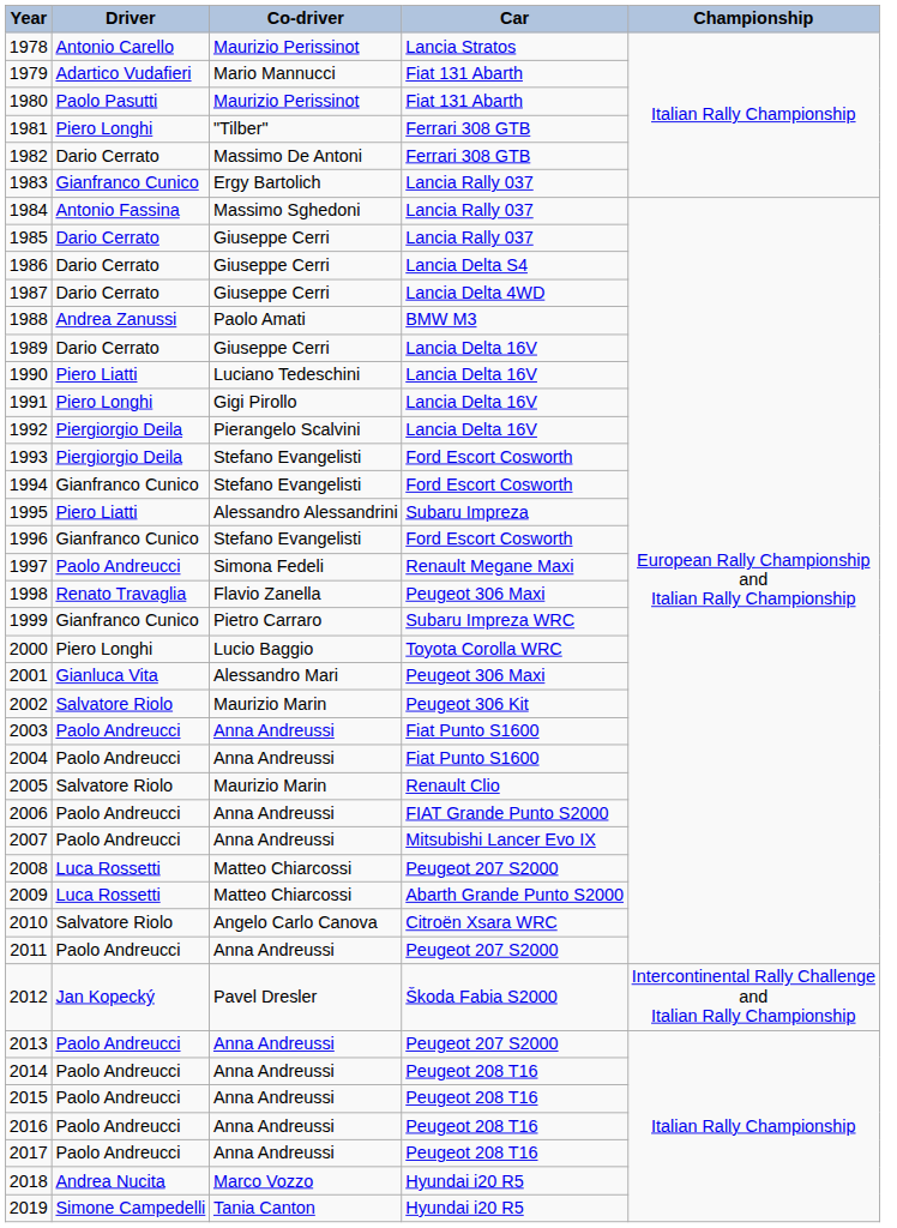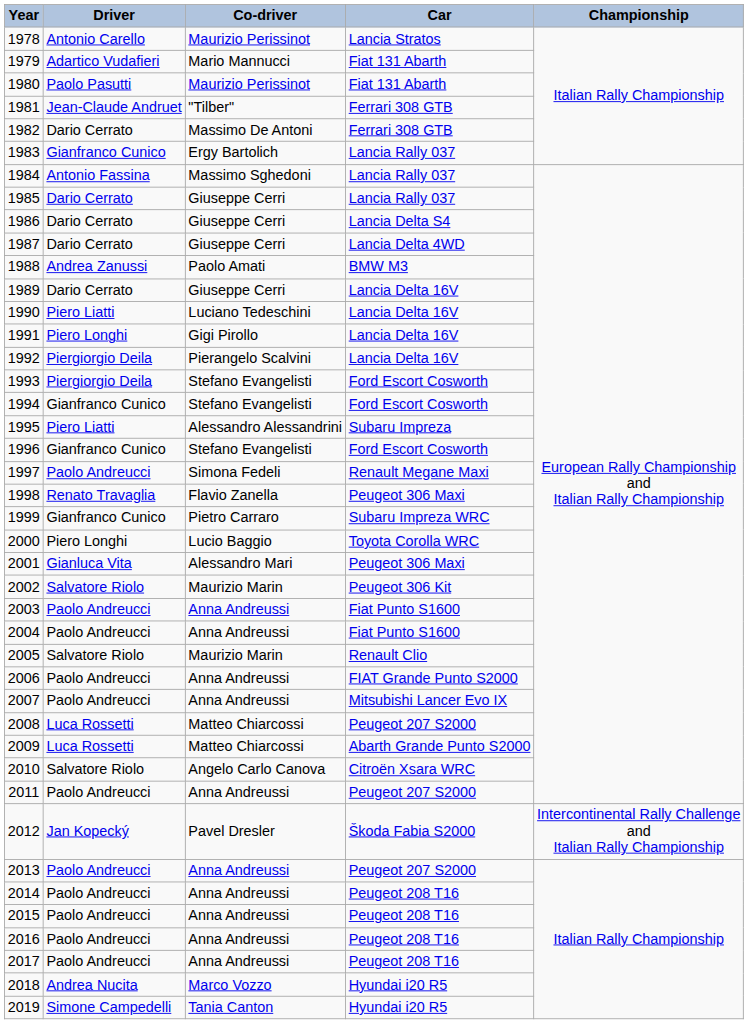 <table class="wikitable" width= style="font-size: 100%">
 <tr>
 <th style="background:lightsteelblue">Year</th>
 <th style="background:lightsteelblue">Driver</th>
 <th style="background:lightsteelblue">Co-driver</th>
 <th style="background:lightsteelblue">Car</th>
 <th style="background:lightsteelblue">Championship</th>
 </tr>
 <tr>
 <td align=center>1978</td>
 <td> <a href='#'>Antonio Carello</a></td>
 <td> <a href='#'>Maurizio Perissinot</a></td>
 <td><a href='#'>Lancia Stratos</a></td>
 <td align=center rowspan=6><a href='#'>Italian Rally Championship</a></td>
 </tr>
 <tr>
 <td align=center>1979</td>
 <td> <a href='#'>Adartico Vudafieri</a></td>
 <td> Mario Mannucci</td>
 <td><a href='#'>Fiat 131 Abarth</a></td>
 </tr>
 <tr>
 <td align=center>1980</td>
 <td> <a href='#'>Paolo Pasutti</a></td>
 <td> <a href='#'>Maurizio Perissinot</a></td>
 <td><a href='#'>Fiat 131 Abarth</a></td>
 </tr>
 <tr>
 <td align=center>1981</td>
-<td> <a href='#'>Piero Longhi</a></td>
+<td> <a href='#'>Jean-Claude Andruet</a></td>
 <td> "Tilber"</td>
 <td><a href='#'>Ferrari 308 GTB</a></td>
 </tr>
 <tr>
 <td align=center>1982</td>
 <td> Dario Cerrato</td>
 <td> Massimo De Antoni</td>
 <td><a href='#'>Ferrari 308 GTB</a></td>
 </tr>
 <tr>
 <td align=center>1983</td>
 <td> <a href='#'>Gianfranco Cunico</a></td>
 <td> Ergy Bartolich</td>
 <td><a href='#'>Lancia Rally 037</a></td>
 </tr>
 <tr>
 <td align=center>1984</td>
 <td> <a href='#'>Antonio Fassina</a></td>
 <td> Massimo Sghedoni</td>
 <td><a href='#'>Lancia Rally 037</a></td>
 <td align=center rowspan=28><a href='#'>European Rally Championship</a><br>and<br><a href='#'>Italian Rally Championship</a></td>
 </tr>
 <tr>
 <td align=center>1985</td>
 <td> <a href='#'>Dario Cerrato</a></td>
 <td> Giuseppe Cerri</td>
 <td><a href='#'>Lancia Rally 037</a></td>
 </tr>
 <tr>
 <td align=center>1986</td>
 <td> Dario Cerrato</td>
 <td> Giuseppe Cerri</td>
 <td><a href='#'>Lancia Delta S4</a></td>
 </tr>
 <tr>
 <td align=center>1987</td>
 <td> Dario Cerrato</td>
 <td> Giuseppe Cerri</td>
 <td><a href='#'>Lancia Delta 4WD</a></td>
 </tr>
 <tr>
 <td align=center>1988</td>
 <td> <a href='#'>Andrea Zanussi</a></td>
 <td> Paolo Amati</td>
 <td><a href='#'>BMW M3</a></td>
 </tr>
 <tr>
 <td align=center>1989</td>
 <td> Dario Cerrato</td>
 <td> Giuseppe Cerri</td>
 <td><a href='#'>Lancia Delta 16V</a></td>
 </tr>
 <tr>
 <td align=center>1990</td>
 <td> <a href='#'>Piero Liatti</a></td>
 <td> Luciano Tedeschini</td>
 <td><a href='#'>Lancia Delta 16V</a></td>
 </tr>
 <tr>
 <td align=center>1991</td>
 <td> <a href='#'>Piero Longhi</a></td>
 <td> Gigi Pirollo</td>
 <td><a href='#'>Lancia Delta 16V</a></td>
 </tr>
 <tr>
 <td align=center>1992</td>
 <td> <a href='#'>Piergiorgio Deila</a></td>
 <td> Pierangelo Scalvini</td>
 <td><a href='#'>Lancia Delta 16V</a></td>
 </tr>
 <tr>
 <td align=center>1993</td>
 <td> <a href='#'>Piergiorgio Deila</a></td>
 <td> Stefano Evangelisti</td>
 <td><a href='#'>Ford Escort Cosworth</a></td>
 </tr>
 <tr>
 <td align=center>1994</td>
 <td> Gianfranco Cunico</td>
 <td> Stefano Evangelisti</td>
 <td><a href='#'>Ford Escort Cosworth</a></td>
 </tr>
 <tr>
 <td align=center>1995</td>
 <td> <a href='#'>Piero Liatti</a></td>
 <td> Alessandro Alessandrini</td>
 <td><a href='#'>Subaru Impreza</a></td>
 </tr>
 <tr>
 <td align=center>1996</td>
 <td> Gianfranco Cunico</td>
 <td> Stefano Evangelisti</td>
 <td><a href='#'>Ford Escort Cosworth</a></td>
 </tr>
 <tr>
 <td align=center>1997</td>
 <td> <a href='#'>Paolo Andreucci</a></td>
 <td> Simona Fedeli</td>
 <td><a href='#'>Renault Megane Maxi</a></td>
 </tr>
 <tr>
 <td align=center>1998</td>
 <td> <a href='#'>Renato Travaglia</a></td>
 <td> Flavio Zanella</td>
 <td><a href='#'>Peugeot 306 Maxi</a></td>
 </tr>
 <tr>
 <td align=center>1999</td>
 <td> Gianfranco Cunico</td>
 <td> Pietro Carraro</td>
 <td><a href='#'>Subaru Impreza WRC</a></td>
 </tr>
 <tr>
 <td align=center>2000</td>
 <td> Piero Longhi</td>
 <td> Lucio Baggio</td>
 <td><a href='#'>Toyota Corolla WRC</a></td>
 </tr>
 <tr>
 <td align=center>2001</td>
 <td> <a href='#'>Gianluca Vita</a></td>
 <td> Alessandro Mari</td>
 <td><a href='#'>Peugeot 306 Maxi</a></td>
 </tr>
 <tr>
 <td align=center>2002</td>
 <td> <a href='#'>Salvatore Riolo</a></td>
 <td> Maurizio Marin</td>
 <td><a href='#'>Peugeot 306 Kit</a></td>
 </tr>
 <tr>
 <td align=center>2003</td>
 <td> <a href='#'>Paolo Andreucci</a></td>
 <td> <a href='#'>Anna Andreussi</a></td>
 <td><a href='#'>Fiat Punto S1600</a></td>
 </tr>
 <tr>
 <td align=center>2004</td>
 <td> Paolo Andreucci</td>
 <td> Anna Andreussi</td>
 <td><a href='#'>Fiat Punto S1600</a></td>
 </tr>
 <tr>
 <td align=center>2005</td>
 <td> Salvatore Riolo</td>
 <td> Maurizio Marin</td>
 <td><a href='#'>Renault Clio</a></td>
 </tr>
 <tr>
 <td align=center>2006</td>
 <td> Paolo Andreucci</td>
 <td> Anna Andreussi</td>
 <td><a href='#'>FIAT Grande Punto S2000</a></td>
 </tr>
 <tr>
 <td align=center>2007</td>
 <td> Paolo Andreucci</td>
 <td> Anna Andreussi</td>
 <td><a href='#'>Mitsubishi Lancer Evo IX</a></td>
 </tr>
 <tr>
 <td align=center>2008</td>
 <td> <a href='#'>Luca Rossetti</a></td>
 <td> Matteo Chiarcossi</td>
 <td><a href='#'>Peugeot 207 S2000</a></td>
 </tr>
 <tr>
 <td align=center>2009</td>
 <td> <a href='#'>Luca Rossetti</a></td>
 <td> Matteo Chiarcossi</td>
 <td><a href='#'>Abarth Grande Punto S2000</a></td>
 </tr>
 <tr>
 <td align=center>2010</td>
 <td> Salvatore Riolo</td>
 <td> Angelo Carlo Canova</td>
 <td><a href='#'>Citroën Xsara WRC</a></td>
 </tr>
 <tr>
 <td align=center>2011</td>
 <td> Paolo Andreucci</td>
 <td> Anna Andreussi</td>
 <td><a href='#'>Peugeot 207 S2000</a></td>
 </tr>
 <tr>
 <td align=center>2012</td>
 <td> <a href='#'>Jan Kopecký</a></td>
 <td> Pavel Dresler</td>
 <td><a href='#'>Škoda Fabia S2000</a></td>
 <td align=center><a href='#'>Intercontinental Rally Challenge</a><br>and<br><a href='#'>Italian Rally Championship</a></td>
 </tr>
 <tr>
 <td align=center>2013</td>
 <td> <a href='#'>Paolo Andreucci</a></td>
 <td> <a href='#'>Anna Andreussi</a></td>
 <td><a href='#'>Peugeot 207 S2000</a></td>
 <td align=center rowspan=7><a href='#'>Italian Rally Championship</a></td>
 </tr>
 <tr>
 <td align=center>2014</td>
 <td> Paolo Andreucci</td>
 <td> Anna Andreussi</td>
 <td><a href='#'>Peugeot 208 T16</a></td>
 </tr>
 <tr>
 <td align=center>2015</td>
 <td> Paolo Andreucci</td>
 <td> Anna Andreussi</td>
 <td><a href='#'>Peugeot 208 T16</a></td>
 </tr>
 <tr>
 <td align=center>2016</td>
 <td> Paolo Andreucci</td>
 <td> Anna Andreussi</td>
 <td><a href='#'>Peugeot 208 T16</a></td>
 </tr>
 <tr>
 <td align=center>2017</td>
 <td> Paolo Andreucci</td>
 <td> Anna Andreussi</td>
 <td><a href='#'>Peugeot 208 T16</a></td>
 </tr>
 <tr>
 <td align=center>2018</td>
 <td> <a href='#'>Andrea Nucita</a></td>
 <td> <a href='#'>Marco Vozzo</a></td>
 <td><a href='#'>Hyundai i20 R5</a></td>
 </tr>
 <tr>
 <td align=center>2019</td>
 <td> <a href='#'>Simone Campedelli</a></td>
 <td> <a href='#'>Tania Canton</a></td>
 <td><a href='#'>Hyundai i20 R5</a></td>
 </tr>
 </table>
